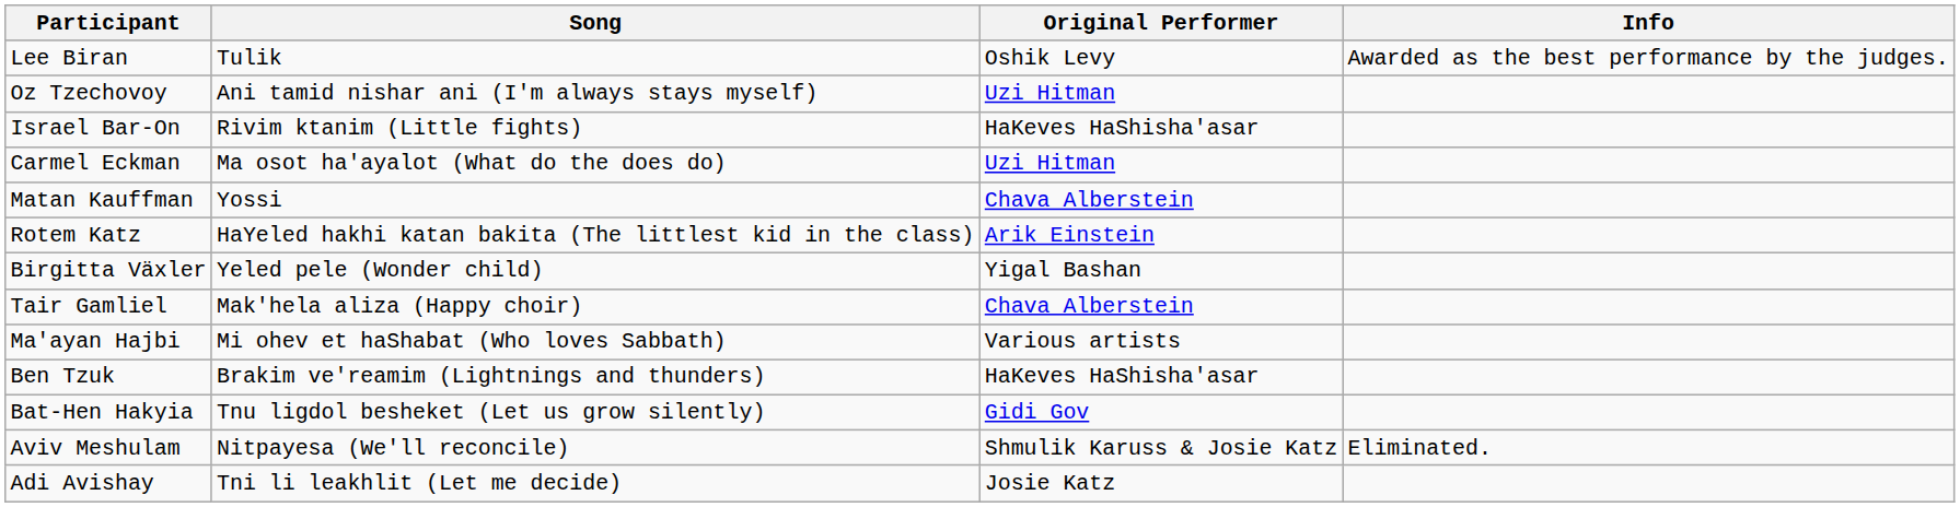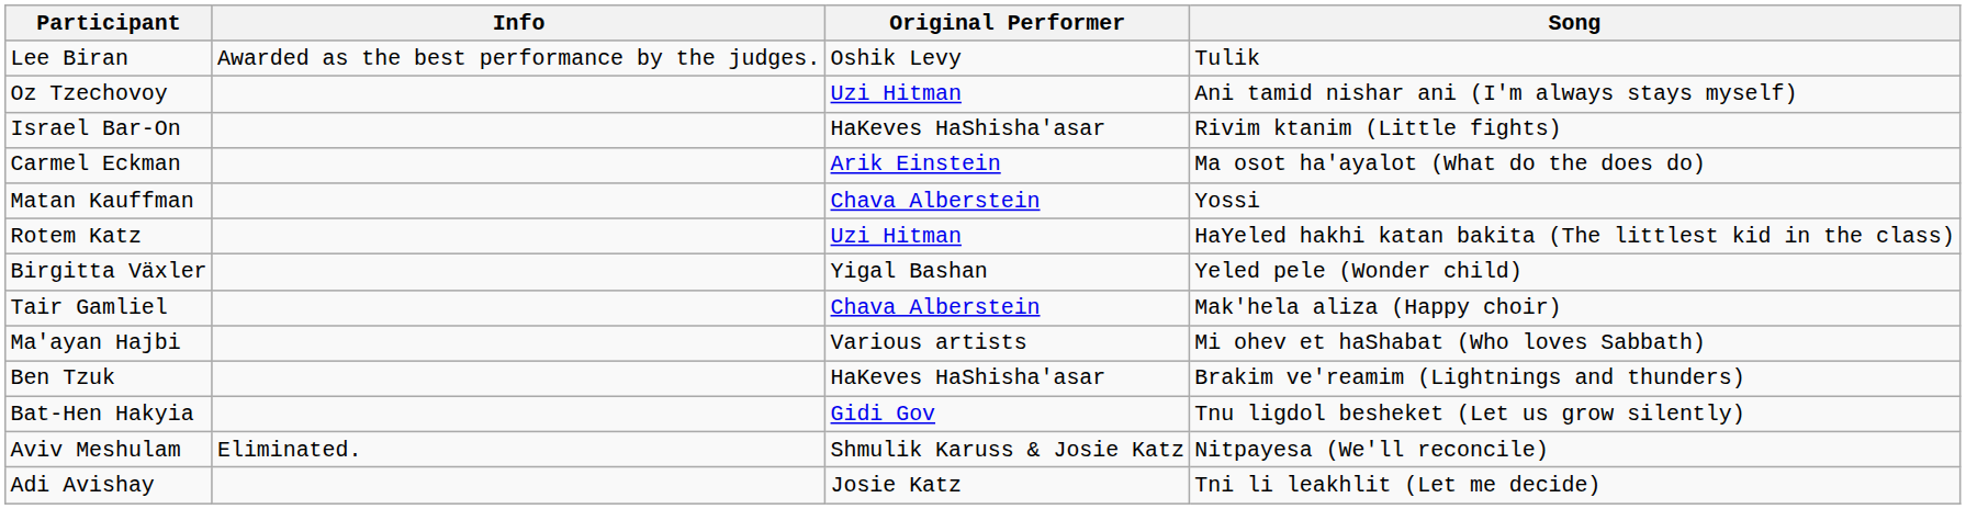 <table class="wikitable">
 <tr>
 <th>Participant</th>
+<th>Info</th>
+<th>Original Performer</th>
 <th>Song</th>
-<th>Original Performer</th>
-<th>Info</th>
 </tr>
 <tr>
 <td>Lee Biran</td>
+<td>Awarded as the best performance by the judges.</td>
+<td>Oshik Levy</td>
 <td>Tulik</td>
-<td>Oshik Levy</td>
-<td>Awarded as the best performance by the judges.</td>
 </tr>
 <tr>
 <td>Oz Tzechovoy</td>
+<td></td>
+<td><a href='#'>Uzi Hitman</a></td>
 <td>Ani tamid nishar ani (I'm always stays myself)</td>
-<td><a href='#'>Uzi Hitman</a></td>
-<td></td>
 </tr>
 <tr>
 <td>Israel Bar-On</td>
+<td></td>
+<td>HaKeves HaShisha'asar</td>
 <td>Rivim ktanim (Little fights)</td>
-<td>HaKeves HaShisha'asar</td>
-<td></td>
 </tr>
 <tr>
 <td>Carmel Eckman</td>
+<td></td>
+<td><a href='#'>Arik Einstein</a></td>
 <td>Ma osot ha'ayalot (What do the does do)</td>
-<td><a href='#'>Uzi Hitman</a></td>
-<td></td>
 </tr>
 <tr>
 <td>Matan Kauffman</td>
+<td></td>
+<td><a href='#'>Chava Alberstein</a></td>
 <td>Yossi</td>
-<td><a href='#'>Chava Alberstein</a></td>
-<td></td>
 </tr>
 <tr>
 <td>Rotem Katz</td>
+<td></td>
+<td><a href='#'>Uzi Hitman</a></td>
 <td>HaYeled hakhi katan bakita (The littlest kid in the class)</td>
-<td><a href='#'>Arik Einstein</a></td>
-<td></td>
 </tr>
 <tr>
 <td>Birgitta Växler</td>
+<td></td>
+<td>Yigal Bashan</td>
 <td>Yeled pele (Wonder child)</td>
-<td>Yigal Bashan</td>
-<td></td>
 </tr>
 <tr>
 <td>Tair Gamliel</td>
+<td></td>
+<td><a href='#'>Chava Alberstein</a></td>
 <td>Mak'hela aliza (Happy choir)</td>
-<td><a href='#'>Chava Alberstein</a></td>
-<td></td>
 </tr>
 <tr>
 <td>Ma'ayan Hajbi</td>
+<td></td>
+<td>Various artists</td>
 <td>Mi ohev et haShabat (Who loves Sabbath)</td>
-<td>Various artists</td>
-<td></td>
 </tr>
 <tr>
 <td>Ben Tzuk</td>
+<td></td>
+<td>HaKeves HaShisha'asar</td>
 <td>Brakim ve'reamim (Lightnings and thunders)</td>
-<td>HaKeves HaShisha'asar</td>
-<td></td>
 </tr>
 <tr>
 <td>Bat-Hen Hakyia</td>
+<td></td>
+<td><a href='#'>Gidi Gov</a></td>
 <td>Tnu ligdol besheket (Let us grow silently)</td>
-<td><a href='#'>Gidi Gov</a></td>
-<td></td>
 </tr>
 <tr>
 <td>Aviv Meshulam</td>
+<td>Eliminated.</td>
+<td>Shmulik Karuss & Josie Katz</td>
 <td>Nitpayesa (We'll reconcile)</td>
-<td>Shmulik Karuss & Josie Katz</td>
-<td>Eliminated.</td>
 </tr>
 <tr>
 <td>Adi Avishay</td>
+<td></td>
+<td>Josie Katz</td>
 <td>Tni li leakhlit (Let me decide)</td>
-<td>Josie Katz</td>
-<td></td>
 </tr>
 </table>
